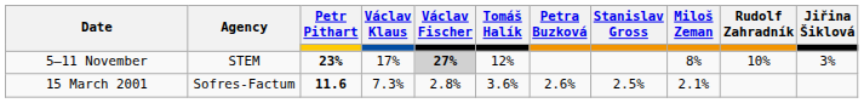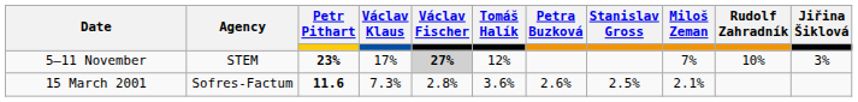 <table class="wikitable" style=text-align:center;font-size:85%;line-height:14px;">
 <tr>
 <th style="width:150px;" rowspan="2">Date</th>
 <th style="width:90px;" rowspan="2">Agency</th>
 <th><a href='#'>Petr Pithart</a><br><small></small></th>
 <th><a href='#'>Václav Klaus</a><br><small></small></th>
 <th><a href='#'>Václav Fischer</a><br><small></small></th>
 <th><a href='#'>Tomáš Halík</a><br><small></small></th>
 <th><a href='#'>Petra Buzková</a><br><small></small></th>
 <th><a href='#'>Stanislav Gross</a><br><small></small></th>
 <th><a href='#'>Miloš Zeman</a><br><small></small></th>
 <th>Rudolf Zahradník<br><small></small></th>
 <th>Jiřina Šiklová<br><small></small></th>
 </tr>
 <tr>
 <th style="background:#FFCB03; width:40px;"></th>
 <th style="background:#034EA2; width:40px;"></th>
 <th style="background:#000000; width:40px;"></th>
 <th style="background:#000000; width:40px;"></th>
 <th style="background:#F29400; width:40px;"></th>
 <th style="background:#F29400; width:40px;"></th>
 <th style="background:#F29400; width:40px;"></th>
 <th style="background:#F29400; width:40px;"></th>
 <th style="background:#000000; width:40px;"></th>
 </tr>
 <tr>
 <td>5–11 November</td>
 <td>STEM</td>
 <td><strong>23%</strong></td>
 <td>17%</td>
 <td style="background:#D1D1D1"><strong>27%</strong></td>
 <td>12%</td>
 <td></td>
 <td></td>
-<td>8%</td>
+<td>7%</td>
 <td>10%</td>
 <td>3%</td>
 </tr>
 <tr>
 <td>15 March 2001</td>
 <td>Sofres-Factum</td>
 <td><strong>11.6</strong></td>
 <td>7.3%</td>
 <td>2.8%</td>
 <td>3.6%</td>
 <td>2.6%</td>
 <td>2.5%</td>
 <td>2.1%</td>
 <td></td>
 <td></td>
 </tr>
 </table>
